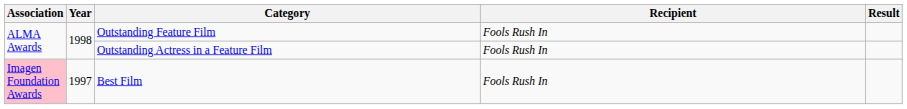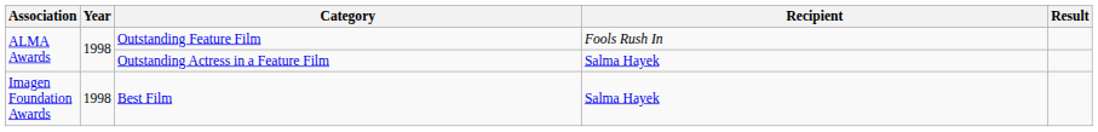 <table class="wikitable">
 <tr>
 <th>Association</th>
 <th scope="col" style="width:1em;">Year</th>
 <th scope="col" style="width:35em;">Category</th>
 <th scope="col" style="width:35em;">Recipient</th>
 <th scope="col" style="width:1em;">Result</th>
 </tr>
 <tr>
 <td rowspan="2"><a href='#'>ALMA Awards</a></td>
 <td rowspan="2">1998</td>
 <td><a href='#'>Outstanding Feature Film</a></td>
 <td><em>Fools Rush In</em></td>
 <td></td>
 </tr>
 <tr>
 <td><a href='#'>Outstanding Actress in a Feature Film</a></td>
-<td><em>Fools Rush In</em></td>
+<td><a href='#'>Salma Hayek</a></td>
 <td></td>
 </tr>
 <tr>
-<td style="background: pink;"><a href='#'>Imagen Foundation Awards</a></td>
-<td>1997</td>
+<td><a href='#'>Imagen Foundation Awards</a></td>
+<td>1998</td>
 <td><a href='#'>Best Film</a></td>
-<td><em>Fools Rush In</em></td>
+<td><a href='#'>Salma Hayek</a></td>
 <td></td>
 </tr>
 </table>
